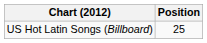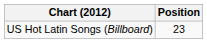 <table class="wikitable">
 <tr>
 <th>Chart (2012)</th>
 <th>Position</th>
 </tr>
 <tr>
 <td>US Hot Latin Songs (<em>Billboard</em>)</td>
-<td align="center">25</td>
+<td align="center">23</td>
 </tr>
 </table>
